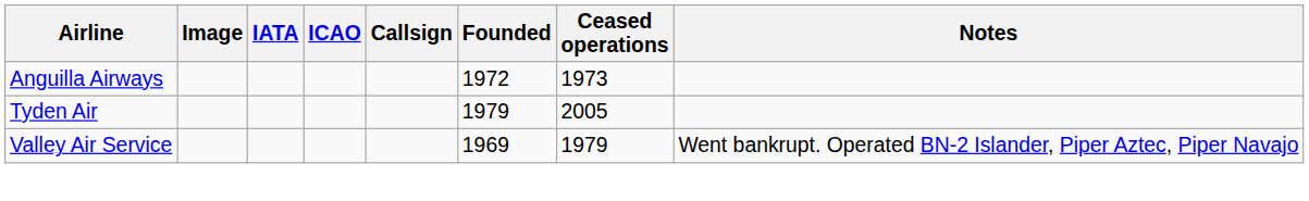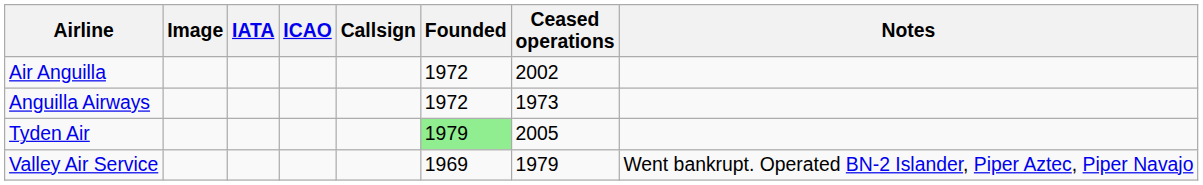 <table class="wikitable sortable">
 <tr valign="middle">
 <th>Airline</th>
 <th>Image</th>
 <th><a href='#'>IATA</a></th>
 <th><a href='#'>ICAO</a></th>
 <th>Callsign</th>
 <th>Founded</th>
 <th>Ceased <br> operations</th>
 <th>Notes</th>
+</tr>
+<tr>
+<td><a href='#'>Air Anguilla</a></td>
+<td></td>
+<td></td>
+<td></td>
+<td></td>
+<td>1972</td>
+<td>2002</td>
+<td></td>
 </tr>
 <tr>
 <td><a href='#'>Anguilla Airways</a></td>
 <td></td>
 <td></td>
 <td></td>
 <td></td>
 <td>1972</td>
 <td>1973</td>
 <td></td>
 </tr>
 <tr>
 <td><a href='#'>Tyden Air</a></td>
 <td></td>
 <td></td>
 <td></td>
 <td></td>
-<td>1979</td>
+<td style="background: lightgreen;">1979</td>
 <td>2005</td>
 <td></td>
 </tr>
 <tr>
 <td><a href='#'>Valley Air Service</a></td>
 <td></td>
 <td></td>
 <td></td>
 <td></td>
 <td>1969</td>
 <td>1979</td>
 <td>Went bankrupt. Operated <a href='#'>BN-2 Islander</a>, <a href='#'>Piper Aztec</a>, <a href='#'>Piper Navajo</a></td>
 </tr>
 </table>
